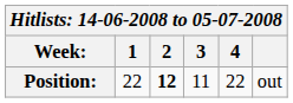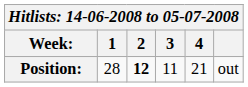 <table class="wikitable" style="text-align:center;">
 <tr>
 <th colspan="6"><em>Hitlists: 14-06-2008 to 05-07-2008</em></th>
 </tr>
 <tr>
 <th>Week:</th>
 <th style="width:1.32em;">1</th>
 <th style="width:1.32em;">2</th>
 <th style="width:1.32em;">3</th>
 <th style="width:1.32em;">4</th>
 <th style="width:1.32em;"></th>
 </tr>
 <tr>
 <th>Position:</th>
-<td>22</td>
+<td>28</td>
 <td><strong>12</strong></td>
 <td>11</td>
-<td>22</td>
+<td>21</td>
 <td>out</td>
 </tr>
 </table>
